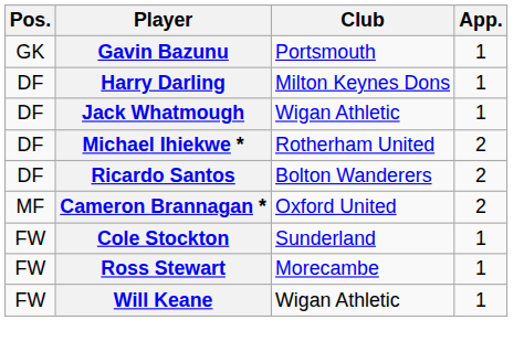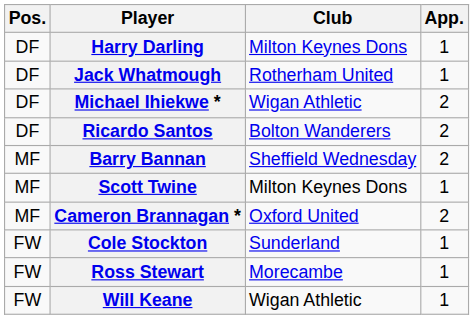 <table class="wikitable plainrowheaders" style="text-align: left">
 <tr>
 <th scope="col">Pos.</th>
 <th scope="col">Player</th>
 <th scope="col">Club</th>
 <th scope="col">App.</th>
-</tr>
-<tr>
-<td style="text-align:center">GK</td>
-<th scope="row"><a href='#'>Gavin Bazunu</a></th>
-<td><a href='#'>Portsmouth</a></td>
-<td style="text-align:center">1</td>
 </tr>
 <tr>
 <td style="text-align:center">DF</td>
 <th scope="row"><a href='#'>Harry Darling</a></th>
 <td><a href='#'>Milton Keynes Dons</a></td>
 <td style="text-align:center">1</td>
 </tr>
 <tr>
 <td style="text-align:center">DF</td>
 <th scope="row"><a href='#'>Jack Whatmough</a></th>
-<td><a href='#'>Wigan Athletic</a></td>
+<td><a href='#'>Rotherham United</a></td>
 <td style="text-align:center">1</td>
 </tr>
 <tr>
 <td style="text-align:center">DF</td>
 <th scope="row"><a href='#'>Michael Ihiekwe</a> *</th>
-<td><a href='#'>Rotherham United</a></td>
+<td><a href='#'>Wigan Athletic</a></td>
 <td style="text-align:center">2</td>
 </tr>
 <tr>
 <td style="text-align:center">DF</td>
 <th scope="row"><a href='#'>Ricardo Santos</a></th>
 <td><a href='#'>Bolton Wanderers</a></td>
 <td style="text-align:center">2</td>
+</tr>
+<tr>
+<td style="text-align:center">MF</td>
+<th scope="row"><a href='#'>Barry Bannan</a></th>
+<td><a href='#'>Sheffield Wednesday</a></td>
+<td style="text-align:center">2</td>
+</tr>
+<tr>
+<td style="text-align:center">MF</td>
+<th scope="row"><a href='#'>Scott Twine</a></th>
+<td>Milton Keynes Dons</td>
+<td style="text-align:center">1</td>
 </tr>
 <tr>
 <td style="text-align:center">MF</td>
 <th scope="row"><a href='#'>Cameron Brannagan</a> *</th>
 <td><a href='#'>Oxford United</a></td>
 <td style="text-align:center">2</td>
 </tr>
 <tr>
 <td style="text-align:center">FW</td>
 <th scope="row"><a href='#'>Cole Stockton</a></th>
 <td><a href='#'>Sunderland</a></td>
 <td style="text-align:center">1</td>
 </tr>
 <tr>
 <td style="text-align:center">FW</td>
 <th scope="row"><a href='#'>Ross Stewart</a></th>
 <td><a href='#'>Morecambe</a></td>
 <td style="text-align:center">1</td>
 </tr>
 <tr>
 <td style="text-align:center">FW</td>
 <th scope="row"><a href='#'>Will Keane</a></th>
 <td>Wigan Athletic</td>
 <td style="text-align:center">1</td>
 </tr>
 </table>
